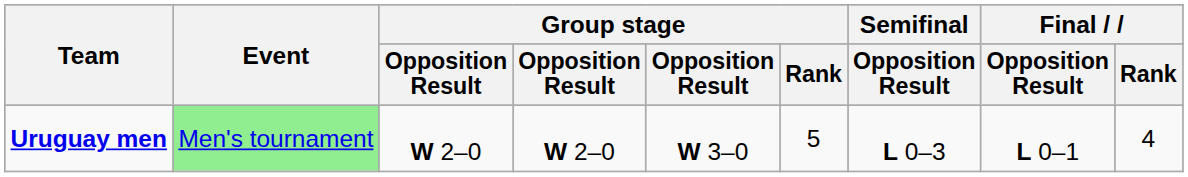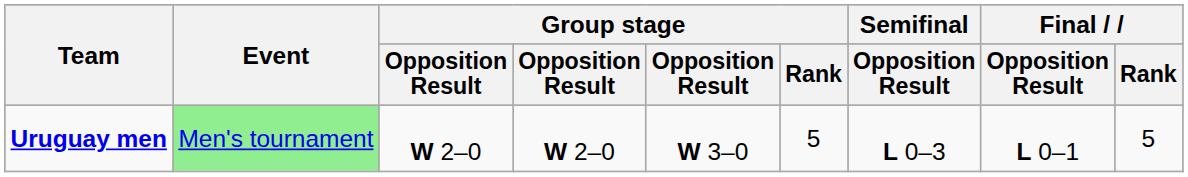 <table class="wikitable" style="font-size:90%;text-align:center">
 <tr>
 <th rowspan=2>Team</th>
 <th rowspan=2>Event</th>
 <th colspan=4>Group stage</th>
 <th>Semifinal</th>
 <th colspan=2>Final /  / </th>
 </tr>
 <tr style=font-size:95%>
 <th>Opposition<br>Result</th>
 <th>Opposition<br>Result</th>
 <th>Opposition<br>Result</th>
 <th>Rank</th>
 <th>Opposition<br>Result</th>
 <th>Opposition<br>Result</th>
 <th>Rank</th>
 </tr>
 <tr>
 <td style="text-align:left"><strong><a href='#'>Uruguay men</a></strong></td>
 <td style="background: lightgreen; text-align:left"><a href='#'>Men's tournament</a></td>
 <td><br><strong>W</strong> 2–0</td>
 <td><br><strong>W</strong> 2–0</td>
 <td><br><strong>W</strong> 3–0</td>
 <td>5</td>
 <td><br><strong>L</strong> 0–3</td>
 <td><br><strong>L</strong> 0–1</td>
-<td>4</td>
+<td>5</td>
 </tr>
 </table>
